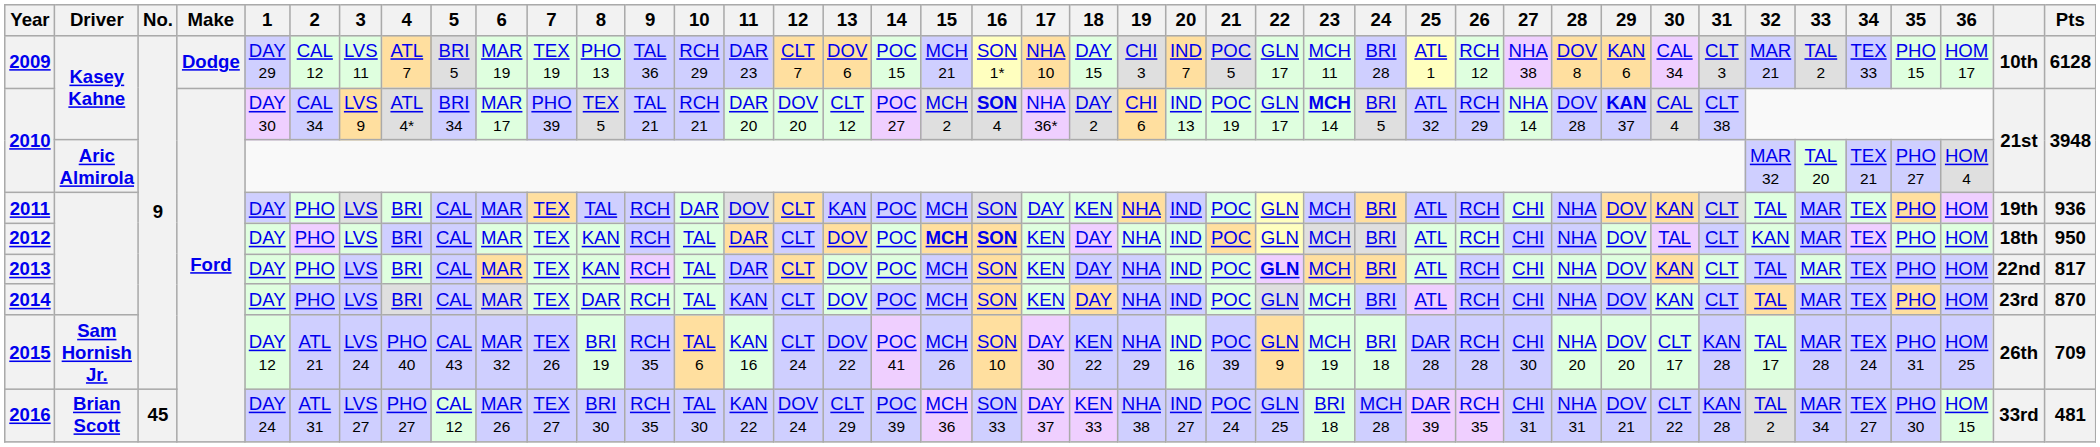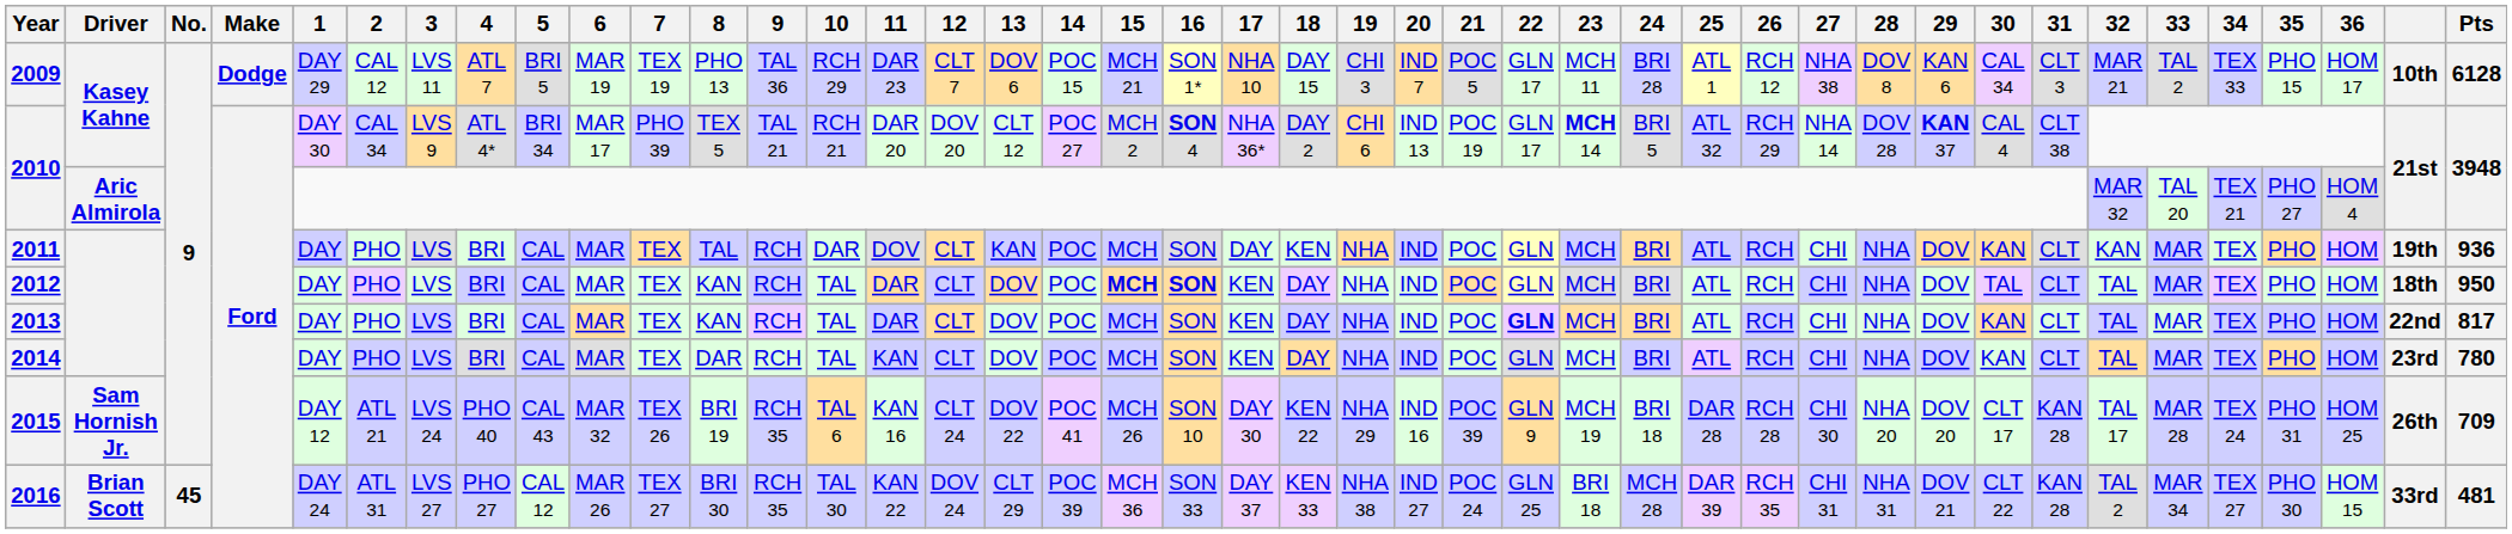 <table class="wikitable" style="text-align:center; font-size:75%">
 <tr>
 <th>Year</th>
 <th>Driver</th>
 <th>No.</th>
 <th>Make</th>
 <th>1</th>
 <th>2</th>
 <th>3</th>
 <th>4</th>
 <th>5</th>
 <th>6</th>
 <th>7</th>
 <th>8</th>
 <th>9</th>
 <th>10</th>
 <th>11</th>
 <th>12</th>
 <th>13</th>
 <th>14</th>
 <th>15</th>
 <th>16</th>
 <th>17</th>
 <th>18</th>
 <th>19</th>
 <th>20</th>
 <th>21</th>
 <th>22</th>
 <th>23</th>
 <th>24</th>
 <th>25</th>
 <th>26</th>
 <th>27</th>
 <th>28</th>
 <th>29</th>
 <th>30</th>
 <th>31</th>
 <th>32</th>
 <th>33</th>
 <th>34</th>
 <th>35</th>
 <th>36</th>
 <th></th>
 <th>Pts</th>
 </tr>
 <tr>
 <th><a href='#'>2009</a></th>
 <th rowspan="2"><a href='#'>Kasey Kahne</a></th>
 <th rowspan="8">9</th>
 <th><a href='#'>Dodge</a></th>
 <td style="background:#CFCFFF;"><a href='#'>DAY</a><br><small>29</small></td>
 <td style="background:#DFFFDF;"><a href='#'>CAL</a><br><small>12</small></td>
 <td style="background:#DFFFDF;"><a href='#'>LVS</a><br><small>11</small></td>
 <td style="background:#FFDF9F;"><a href='#'>ATL</a><br><small>7</small></td>
 <td style="background:#DFDFDF;"><a href='#'>BRI</a><br><small>5</small></td>
 <td style="background:#DFFFDF;"><a href='#'>MAR</a><br><small>19</small></td>
 <td style="background:#DFFFDF;"><a href='#'>TEX</a><br><small>19</small></td>
 <td style="background:#DFFFDF;"><a href='#'>PHO</a><br><small>13</small></td>
 <td style="background:#CFCFFF;"><a href='#'>TAL</a><br><small>36</small></td>
 <td style="background:#CFCFFF;"><a href='#'>RCH</a><br><small>29</small></td>
 <td style="background:#CFCFFF;"><a href='#'>DAR</a><br><small>23</small></td>
 <td style="background:#FFDF9F;"><a href='#'>CLT</a><br><small>7</small></td>
 <td style="background:#FFDF9F;"><a href='#'>DOV</a><br><small>6</small></td>
 <td style="background:#DFFFDF;"><a href='#'>POC</a><br><small>15</small></td>
 <td style="background:#CFCFFF;"><a href='#'>MCH</a><br><small>21</small></td>
 <td style="background:#FFFFBF;"><a href='#'>SON</a><br><small>1*</small></td>
 <td style="background:#FFDF9F;"><a href='#'>NHA</a><br><small>10</small></td>
 <td style="background:#DFFFDF;"><a href='#'>DAY</a><br><small>15</small></td>
 <td style="background:#DFDFDF;"><a href='#'>CHI</a><br><small>3</small></td>
 <td style="background:#FFDF9F;"><a href='#'>IND</a><br><small>7</small></td>
 <td style="background:#DFDFDF;"><a href='#'>POC</a><br><small>5</small></td>
 <td style="background:#DFFFDF;"><a href='#'>GLN</a><br><small>17</small></td>
 <td style="background:#DFFFDF;"><a href='#'>MCH</a><br><small>11</small></td>
 <td style="background:#CFCFFF;"><a href='#'>BRI</a><br><small>28</small></td>
 <td style="background:#FFFFBF;"><a href='#'>ATL</a><br><small>1</small></td>
 <td style="background:#DFFFDF;"><a href='#'>RCH</a><br><small>12</small></td>
 <td style="background:#EFCFFF;"><a href='#'>NHA</a><br><small>38</small></td>
 <td style="background:#FFDF9F;"><a href='#'>DOV</a><br><small>8</small></td>
 <td style="background:#FFDF9F;"><a href='#'>KAN</a><br><small>6</small></td>
 <td style="background:#EFCFFF;"><a href='#'>CAL</a><br><small>34</small></td>
 <td style="background:#DFDFDF;"><a href='#'>CLT</a><br><small>3</small></td>
 <td style="background:#CFCFFF;"><a href='#'>MAR</a><br><small>21</small></td>
 <td style="background:#DFDFDF;"><a href='#'>TAL</a><br><small>2</small></td>
 <td style="background:#CFCFFF;"><a href='#'>TEX</a><br><small>33</small></td>
 <td style="background:#DFFFDF;"><a href='#'>PHO</a><br><small>15</small></td>
 <td style="background:#DFFFDF;"><a href='#'>HOM</a><br><small>17</small></td>
 <th>10th</th>
 <th>6128</th>
 </tr>
 <tr>
 <th rowspan=2><a href='#'>2010</a></th>
 <th rowspan=8><a href='#'>Ford</a></th>
 <td style="background:#EFCFFF;"><a href='#'>DAY</a><br><small>30</small></td>
 <td style="background:#CFCFFF;"><a href='#'>CAL</a><br><small>34</small></td>
 <td style="background:#FFDF9F;"><a href='#'>LVS</a><br><small>9</small></td>
 <td style="background:#DFDFDF;"><a href='#'>ATL</a><br><small>4*</small></td>
 <td style="background:#CFCFFF;"><a href='#'>BRI</a><br><small>34</small></td>
 <td style="background:#DFFFDF;"><a href='#'>MAR</a><br><small>17</small></td>
 <td style="background:#CFCFFF;"><a href='#'>PHO</a><br><small>39</small></td>
 <td style="background:#DFDFDF;"><a href='#'>TEX</a><br><small>5</small></td>
 <td style="background:#CFCFFF;"><a href='#'>TAL</a><br><small>21</small></td>
 <td style="background:#CFCFFF;"><a href='#'>RCH</a><br><small>21</small></td>
 <td style="background:#DFFFDF;"><a href='#'>DAR</a><br><small>20</small></td>
 <td style="background:#DFFFDF;"><a href='#'>DOV</a><br><small>20</small></td>
 <td style="background:#DFFFDF;"><a href='#'>CLT</a><br><small>12</small></td>
 <td style="background:#EFCFFF;"><a href='#'>POC</a><br><small>27</small></td>
 <td style="background:#DFDFDF;"><a href='#'>MCH</a><br><small>2</small></td>
 <td style="background:#DFDFDF;"><strong><a href='#'>SON</a></strong><br><small>4</small></td>
 <td style="background:#EFCFFF;"><a href='#'>NHA</a><br><small>36*</small></td>
 <td style="background:#DFDFDF;"><a href='#'>DAY</a><br><small>2</small></td>
 <td style="background:#FFDF9F;"><a href='#'>CHI</a><br><small>6</small></td>
 <td style="background:#DFFFDF;"><a href='#'>IND</a><br><small>13</small></td>
 <td style="background:#DFFFDF;"><a href='#'>POC</a><br><small>19</small></td>
 <td style="background:#DFFFDF;"><a href='#'>GLN</a><br><small>17</small></td>
 <td style="background:#DFFFDF;"><strong><a href='#'>MCH</a></strong><br><small>14</small></td>
 <td style="background:#DFDFDF;"><a href='#'>BRI</a><br><small>5</small></td>
 <td style="background:#CFCFFF;"><a href='#'>ATL</a><br><small>32</small></td>
 <td style="background:#CFCFFF;"><a href='#'>RCH</a><br><small>29</small></td>
 <td style="background:#DFFFDF;"><a href='#'>NHA</a><br><small>14</small></td>
 <td style="background:#CFCFFF;"><a href='#'>DOV</a><br><small>28</small></td>
 <td style="background:#CFCFFF;"><strong><a href='#'>KAN</a></strong><br><small>37</small></td>
 <td style="background:#DFDFDF;"><a href='#'>CAL</a><br><small>4</small></td>
 <td style="background:#CFCFFF;"><a href='#'>CLT</a><br><small>38</small></td>
 <td colspan=5></td>
 <th rowspan=2>21st</th>
 <th rowspan=2>3948</th>
 </tr>
 <tr>
 <th><a href='#'>Aric Almirola</a></th>
 <td colspan=31></td>
 <td style="background:#CFCFFF;"><a href='#'>MAR</a><br><small>32</small></td>
 <td style="background:#DFFFDF;"><a href='#'>TAL</a><br><small>20</small></td>
 <td style="background:#CFCFFF;"><a href='#'>TEX</a><br><small>21</small></td>
 <td style="background:#CFCFFF;"><a href='#'>PHO</a><br><small>27</small></td>
 <td style="background:#DFDFDF;"><a href='#'>HOM</a><br><small>4</small></td>
 </tr>
 <tr>
 <th><a href='#'>2011</a></th>
 <th rowspan=4></th>
 <td style="background:#CFCFFF;"><a href='#'>DAY</a><br></td>
 <td style="background:#DFFFDF;"><a href='#'>PHO</a><br></td>
 <td style="background:#DFDFDF;"><a href='#'>LVS</a><br></td>
 <td style="background:#DFFFDF;"><a href='#'>BRI</a><br></td>
 <td style="background:#CFCFFF;"><a href='#'>CAL</a><br></td>
 <td style="background:#CFCFFF;"><a href='#'>MAR</a><br></td>
 <td style="background:#FFDF9F;"><a href='#'>TEX</a><br></td>
 <td style="background:#CFCFFF;"><a href='#'>TAL</a><br></td>
 <td style="background:#CFCFFF;"><a href='#'>RCH</a><br></td>
 <td style="background:#DFFFDF;"><a href='#'>DAR</a><br></td>
 <td style="background:#DFDFDF;"><a href='#'>DOV</a><br></td>
 <td style="background:#FFDF9F;"><a href='#'>CLT</a><br></td>
 <td style="background:#CFCFFF;"><a href='#'>KAN</a><br></td>
 <td style="background:#CFCFFF;"><a href='#'>POC</a><br></td>
 <td style="background:#CFCFFF;"><a href='#'>MCH</a><br></td>
 <td style="background:#DFDFDF;"><a href='#'>SON</a><br></td>
 <td style="background:#DFFFDF;"><a href='#'>DAY</a><br></td>
 <td style="background:#DFFFDF;"><a href='#'>KEN</a><br></td>
 <td style="background:#FFDF9F;"><a href='#'>NHA</a><br></td>
 <td style="background:#CFCFFF;"><a href='#'>IND</a><br></td>
 <td style="background:#DFFFDF;"><a href='#'>POC</a><br></td>
 <td style="background:#FFFFBF;"><a href='#'>GLN</a><br></td>
 <td style="background:#CFCFFF;"><a href='#'>MCH</a><br></td>
 <td style="background:#FFDF9F;"><a href='#'>BRI</a><br></td>
 <td style="background:#CFCFFF;"><a href='#'>ATL</a><br></td>
 <td style="background:#CFCFFF;"><a href='#'>RCH</a><br></td>
 <td style="background:#DFFFDF;"><a href='#'>CHI</a><br></td>
 <td style="background:#CFCFFF;"><a href='#'>NHA</a><br></td>
 <td style="background:#FFDF9F;"><a href='#'>DOV</a><br></td>
 <td style="background:#FFDF9F;"><a href='#'>KAN</a><br></td>
 <td style="background:#DFDFDF;"><a href='#'>CLT</a><br></td>
-<td style="background:#DFFFDF;"><a href='#'>TAL</a><br></td>
+<td style="background:#DFFFDF;"><a href='#'>KAN</a><br></td>
 <td style="background:#CFCFFF;"><a href='#'>MAR</a><br></td>
 <td style="background:#DFFFDF;"><a href='#'>TEX</a><br></td>
 <td style="background:#FFDF9F;"><a href='#'>PHO</a><br></td>
 <td style="background:#EFCFFF;"><a href='#'>HOM</a><br></td>
 <th>19th</th>
 <th>936</th>
 </tr>
 <tr>
 <th><a href='#'>2012</a></th>
 <td style="background:#DFFFDF;"><a href='#'>DAY</a><br></td>
 <td style="background:#EFCFFF;"><a href='#'>PHO</a><br></td>
 <td style="background:#DFFFDF;"><a href='#'>LVS</a><br></td>
 <td style="background:#CFCFFF;"><a href='#'>BRI</a><br></td>
 <td style="background:#CFCFFF;"><a href='#'>CAL</a><br></td>
 <td style="background:#DFFFDF;"><a href='#'>MAR</a><br></td>
 <td style="background:#DFFFDF;"><a href='#'>TEX</a><br></td>
 <td style="background:#DFFFDF;"><a href='#'>KAN</a><br></td>
 <td style="background:#CFCFFF;"><a href='#'>RCH</a><br></td>
 <td style="background:#DFFFDF;"><a href='#'>TAL</a><br></td>
 <td style="background:#FFDF9F;"><a href='#'>DAR</a><br></td>
 <td style="background:#CFCFFF;"><a href='#'>CLT</a><br></td>
 <td style="background:#FFDF9F;"><a href='#'>DOV</a><br></td>
 <td style="background:#DFFFDF;"><a href='#'>POC</a><br></td>
 <td style="background:#FFDF9F;"><strong><a href='#'>MCH</a></strong><br></td>
 <td style="background:#FFDF9F;"><strong><a href='#'>SON</a></strong><br></td>
 <td style="background:#DFFFDF;"><a href='#'>KEN</a><br></td>
 <td style="background:#EFCFFF;"><a href='#'>DAY</a><br></td>
 <td style="background:#DFFFDF;"><a href='#'>NHA</a><br></td>
 <td style="background:#DFFFDF;"><a href='#'>IND</a><br></td>
 <td style="background:#FFDF9F;"><a href='#'>POC</a><br></td>
 <td style="background:#FFFFBF;"><a href='#'>GLN</a><br></td>
 <td style="background:#DFDFDF;"><a href='#'>MCH</a><br></td>
 <td style="background:#DFDFDF;"><a href='#'>BRI</a><br></td>
 <td style="background:#DFFFDF;"><a href='#'>ATL</a><br></td>
 <td style="background:#DFFFDF;"><a href='#'>RCH</a><br></td>
 <td style="background:#CFCFFF;"><a href='#'>CHI</a><br></td>
 <td style="background:#CFCFFF;"><a href='#'>NHA</a><br></td>
 <td style="background:#DFFFDF;"><a href='#'>DOV</a><br></td>
 <td style="background:#EFCFFF;"><a href='#'>TAL</a><br></td>
 <td style="background:#CFCFFF;"><a href='#'>CLT</a><br></td>
-<td style="background:#DFFFDF;"><a href='#'>KAN</a><br></td>
+<td style="background:#DFFFDF;"><a href='#'>TAL</a><br></td>
 <td style="background:#CFCFFF;"><a href='#'>MAR</a><br></td>
 <td style="background:#EFCFFF;"><a href='#'>TEX</a><br></td>
 <td style="background:#DFFFDF;"><a href='#'>PHO</a><br></td>
 <td style="background:#DFFFDF;"><a href='#'>HOM</a><br></td>
 <th>18th</th>
 <th>950</th>
 </tr>
 <tr>
 <th><a href='#'>2013</a></th>
 <td style="background:#DFFFDF;"><a href='#'>DAY</a><br></td>
 <td style="background:#DFFFDF;"><a href='#'>PHO</a><br></td>
 <td style="background:#CFCFFF;"><a href='#'>LVS</a><br></td>
 <td style="background:#DFFFDF;"><a href='#'>BRI</a><br></td>
 <td style="background:#CFCFFF;"><a href='#'>CAL</a><br></td>
 <td style="background:#FFDF9F;"><a href='#'>MAR</a><br></td>
 <td style="background:#DFFFDF;"><a href='#'>TEX</a><br></td>
 <td style="background:#DFFFDF;"><a href='#'>KAN</a><br></td>
 <td style="background:#EFCFFF;"><a href='#'>RCH</a><br></td>
 <td style="background:#DFFFDF;"><a href='#'>TAL</a><br></td>
 <td style="background:#CFCFFF;"><a href='#'>DAR</a><br></td>
 <td style="background:#FFDF9F;"><a href='#'>CLT</a><br></td>
 <td style="background:#DFFFDF;"><a href='#'>DOV</a><br></td>
 <td style="background:#DFFFDF;"><a href='#'>POC</a><br></td>
 <td style="background:#CFCFFF;"><a href='#'>MCH</a><br></td>
 <td style="background:#FFDF9F;"><a href='#'>SON</a><br></td>
 <td style="background:#DFFFDF;"><a href='#'>KEN</a><br></td>
 <td style="background:#CFCFFF;"><a href='#'>DAY</a><br></td>
 <td style="background:#CFCFFF;"><a href='#'>NHA</a><br></td>
 <td style="background:#DFFFDF;"><a href='#'>IND</a><br></td>
 <td style="background:#DFFFDF;"><a href='#'>POC</a><br></td>
 <td style="background:#EFCFFF;"><strong><a href='#'>GLN</a></strong><br></td>
 <td style="background:#FFDF9F;"><a href='#'>MCH</a><br></td>
 <td style="background:#FFDF9F;"><a href='#'>BRI</a><br></td>
 <td style="background:#DFFFDF;"><a href='#'>ATL</a><br></td>
 <td style="background:#CFCFFF;"><a href='#'>RCH</a><br></td>
 <td style="background:#DFFFDF;"><a href='#'>CHI</a><br></td>
 <td style="background:#DFFFDF;"><a href='#'>NHA</a><br></td>
 <td style="background:#DFFFDF;"><a href='#'>DOV</a><br></td>
 <td style="background:#FFDF9F;"><a href='#'>KAN</a><br></td>
 <td style="background:#DFFFDF;"><a href='#'>CLT</a><br></td>
 <td style="background:#CFCFFF;"><a href='#'>TAL</a><br></td>
 <td style="background:#DFFFDF;"><a href='#'>MAR</a><br></td>
 <td style="background:#CFCFFF;"><a href='#'>TEX</a><br></td>
 <td style="background:#CFCFFF;"><a href='#'>PHO</a><br></td>
 <td style="background:#CFCFFF;"><a href='#'>HOM</a><br></td>
 <th>22nd</th>
 <th>817</th>
 </tr>
 <tr>
 <th><a href='#'>2014</a></th>
 <td style="background:#DFFFDF;"><a href='#'>DAY</a><br></td>
 <td style="background:#CFCFFF;"><a href='#'>PHO</a><br></td>
 <td style="background:#CFCFFF;"><a href='#'>LVS</a><br></td>
 <td style="background:#DFDFDF;"><a href='#'>BRI</a><br></td>
 <td style="background:#CFCFFF;"><a href='#'>CAL</a><br></td>
 <td style="background:#DFDFDF;"><a href='#'>MAR</a><br></td>
 <td style="background:#DFFFDF;"><a href='#'>TEX</a><br></td>
 <td style="background:#DFFFDF;"><a href='#'>DAR</a><br></td>
 <td style="background:#DFFFDF;"><a href='#'>RCH</a><br></td>
 <td style="background:#DFFFDF;"><a href='#'>TAL</a><br></td>
 <td style="background:#CFCFFF;"><a href='#'>KAN</a><br></td>
 <td style="background:#CFCFFF;"><a href='#'>CLT</a><br></td>
 <td style="background:#DFFFDF;"><a href='#'>DOV</a><br></td>
 <td style="background:#CFCFFF;"><a href='#'>POC</a><br></td>
 <td style="background:#CFCFFF;"><a href='#'>MCH</a><br></td>
 <td style="background:#FFDF9F;"><a href='#'>SON</a><br></td>
 <td style="background:#DFFFDF;"><a href='#'>KEN</a><br></td>
 <td style="background:#FFDF9F;"><a href='#'>DAY</a><br></td>
 <td style="background:#CFCFFF;"><a href='#'>NHA</a><br></td>
 <td style="background:#CFCFFF;"><a href='#'>IND</a><br></td>
 <td style="background:#DFFFDF;"><a href='#'>POC</a><br></td>
 <td style="background:#DFDFDF;"><a href='#'>GLN</a><br></td>
 <td style="background:#DFFFDF;"><a href='#'>MCH</a><br></td>
 <td style="background:#CFCFFF;"><a href='#'>BRI</a><br></td>
 <td style="background:#EFCFFF;"><a href='#'>ATL</a><br></td>
 <td style="background:#CFCFFF;"><a href='#'>RCH</a><br></td>
 <td style="background:#CFCFFF;"><a href='#'>CHI</a><br></td>
 <td style="background:#CFCFFF;"><a href='#'>NHA</a><br></td>
 <td style="background:#CFCFFF;"><a href='#'>DOV</a><br></td>
 <td style="background:#DFFFDF;"><a href='#'>KAN</a><br></td>
 <td style="background:#CFCFFF;"><a href='#'>CLT</a><br></td>
 <td style="background:#FFDF9F;"><a href='#'>TAL</a><br></td>
 <td style="background:#CFCFFF;"><a href='#'>MAR</a><br></td>
 <td style="background:#CFCFFF;"><a href='#'>TEX</a><br></td>
 <td style="background:#FFDF9F;"><a href='#'>PHO</a><br></td>
 <td style="background:#CFCFFF;"><a href='#'>HOM</a><br></td>
 <th>23rd</th>
-<th>870</th>
+<th>780</th>
 </tr>
 <tr>
 <th><a href='#'>2015</a></th>
 <th><a href='#'>Sam Hornish Jr.</a></th>
 <td style="background:#DFFFDF;"><a href='#'>DAY</a><br><small>12</small></td>
 <td style="background:#CFCFFF;"><a href='#'>ATL</a><br><small>21</small></td>
 <td style="background:#CFCFFF;"><a href='#'>LVS</a><br><small>24</small></td>
 <td style="background:#CFCFFF;"><a href='#'>PHO</a><br><small>40</small></td>
 <td style="background:#CFCFFF;"><a href='#'>CAL</a><br><small>43</small></td>
 <td style="background:#CFCFFF;"><a href='#'>MAR</a><br><small>32</small></td>
 <td style="background:#CFCFFF;"><a href='#'>TEX</a><br><small>26</small></td>
 <td style="background:#DFFFDF;"><a href='#'>BRI</a><br><small>19</small></td>
 <td style="background:#CFCFFF;"><a href='#'>RCH</a><br><small>35</small></td>
 <td style="background:#FFDF9F;"><a href='#'>TAL</a><br><small>6</small></td>
 <td style="background:#DFFFDF;"><a href='#'>KAN</a><br><small>16</small></td>
 <td style="background:#CFCFFF;"><a href='#'>CLT</a><br><small>24</small></td>
 <td style="background:#CFCFFF;"><a href='#'>DOV</a><br><small>22</small></td>
 <td style="background:#EFCFFF;"><a href='#'>POC</a><br><small>41</small></td>
 <td style="background:#CFCFFF;"><a href='#'>MCH</a><br><small>26</small></td>
 <td style="background:#FFDF9F;"><a href='#'>SON</a><br><small>10</small></td>
 <td style="background:#EFCFFF;"><a href='#'>DAY</a><br><small>30</small></td>
 <td style="background:#CFCFFF;"><a href='#'>KEN</a><br><small>22</small></td>
 <td style="background:#CFCFFF;"><a href='#'>NHA</a><br><small>29</small></td>
 <td style="background:#DFFFDF;"><a href='#'>IND</a><br><small>16</small></td>
 <td style="background:#CFCFFF;"><a href='#'>POC</a><br><small>39</small></td>
 <td style="background:#FFDF9F;"><a href='#'>GLN</a><br><small>9</small></td>
 <td style="background:#DFFFDF;"><a href='#'>MCH</a><br><small>19</small></td>
 <td style="background:#DFFFDF;"><a href='#'>BRI</a><br><small>18</small></td>
 <td style="background:#CFCFFF;"><a href='#'>DAR</a><br><small>28</small></td>
 <td style="background:#CFCFFF;"><a href='#'>RCH</a><br><small>28</small></td>
 <td style="background:#CFCFFF;"><a href='#'>CHI</a><br><small>30</small></td>
 <td style="background:#DFFFDF;"><a href='#'>NHA</a><br><small>20</small></td>
 <td style="background:#DFFFDF;"><a href='#'>DOV</a><br><small>20</small></td>
 <td style="background:#DFFFDF;"><a href='#'>CLT</a><br><small>17</small></td>
 <td style="background:#CFCFFF;"><a href='#'>KAN</a><br><small>28</small></td>
 <td style="background:#DFFFDF;"><a href='#'>TAL</a><br><small>17</small></td>
 <td style="background:#CFCFFF;"><a href='#'>MAR</a><br><small>28</small></td>
 <td style="background:#CFCFFF;"><a href='#'>TEX</a><br><small>24</small></td>
 <td style="background:#CFCFFF;"><a href='#'>PHO</a><br><small>31</small></td>
 <td style="background:#CFCFFF;"><a href='#'>HOM</a><br><small>25</small></td>
 <th>26th</th>
 <th>709</th>
 </tr>
 <tr>
 <th><a href='#'>2016</a></th>
 <th><a href='#'>Brian Scott</a></th>
 <th>45</th>
 <td style="background:#CFCFFF;"><a href='#'>DAY</a><br><small>24</small></td>
 <td style="background:#CFCFFF;"><a href='#'>ATL</a><br><small>31</small></td>
 <td style="background:#CFCFFF;"><a href='#'>LVS</a><br><small>27</small></td>
 <td style="background:#CFCFFF;"><a href='#'>PHO</a><br><small>27</small></td>
 <td style="background:#DFFFDF;"><a href='#'>CAL</a><br><small>12</small></td>
 <td style="background:#CFCFFF;"><a href='#'>MAR</a><br><small>26</small></td>
 <td style="background:#CFCFFF;"><a href='#'>TEX</a><br><small>27</small></td>
 <td style="background:#CFCFFF;"><a href='#'>BRI</a><br><small>30</small></td>
 <td style="background:#CFCFFF;"><a href='#'>RCH</a><br><small>35</small></td>
 <td style="background:#CFCFFF;"><a href='#'>TAL</a><br><small>30</small></td>
 <td style="background:#CFCFFF;"><a href='#'>KAN</a><br><small>22</small></td>
 <td style="background:#CFCFFF;"><a href='#'>DOV</a><br><small>24</small></td>
 <td style="background:#CFCFFF;"><a href='#'>CLT</a><br><small>29</small></td>
 <td style="background:#CFCFFF;"><a href='#'>POC</a><br><small>39</small></td>
 <td style="background:#EFCFFF;"><a href='#'>MCH</a><br><small>36</small></td>
 <td style="background:#CFCFFF;"><a href='#'>SON</a><br><small>33</small></td>
 <td style="background:#EFCFFF;"><a href='#'>DAY</a><br><small>37</small></td>
 <td style="background:#EFCFFF;"><a href='#'>KEN</a><br><small>33</small></td>
 <td style="background:#CFCFFF;"><a href='#'>NHA</a><br><small>38</small></td>
 <td style="background:#CFCFFF;"><a href='#'>IND</a><br><small>27</small></td>
 <td style="background:#CFCFFF;"><a href='#'>POC</a><br><small>24</small></td>
 <td style="background:#CFCFFF;"><a href='#'>GLN</a><br><small>25</small></td>
 <td style="background:#DFFFDF;"><a href='#'>BRI</a><br><small>18</small></td>
 <td style="background:#CFCFFF;"><a href='#'>MCH</a><br><small>28</small></td>
 <td style="background:#EFCFFF;"><a href='#'>DAR</a><br><small>39</small></td>
 <td style="background:#EFCFFF;"><a href='#'>RCH</a><br><small>35</small></td>
 <td style="background:#CFCFFF;"><a href='#'>CHI</a><br><small>31</small></td>
 <td style="background:#CFCFFF;"><a href='#'>NHA</a><br><small>31</small></td>
 <td style="background:#CFCFFF;"><a href='#'>DOV</a><br><small>21</small></td>
 <td style="background:#CFCFFF;"><a href='#'>CLT</a><br><small>22</small></td>
 <td style="background:#CFCFFF;"><a href='#'>KAN</a><br><small>28</small></td>
 <td style="background:#DFDFDF;"><a href='#'>TAL</a><br><small>2</small></td>
 <td style="background:#CFCFFF;"><a href='#'>MAR</a><br><small>34</small></td>
 <td style="background:#CFCFFF;"><a href='#'>TEX</a><br><small>27</small></td>
 <td style="background:#CFCFFF;"><a href='#'>PHO</a><br><small>30</small></td>
 <td style="background:#DFFFDF;"><a href='#'>HOM</a><br><small>15</small></td>
 <th>33rd</th>
 <th>481</th>
 </tr>
 </table>
